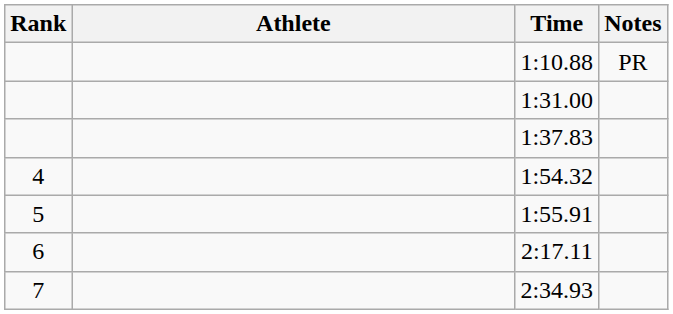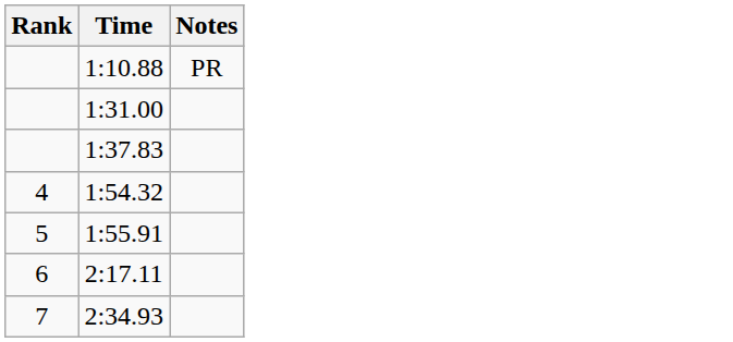 <table class="wikitable" style="text-align:center">
 <tr>
 <th>Rank</th>
-<th Style="width:18em">Athlete</th>
 <th>Time</th>
 <th>Notes</th>
 </tr>
 <tr>
 <td></td>
-<td style="text-align:left"></td>
 <td>1:10.88</td>
 <td>PR</td>
 </tr>
 <tr>
 <td></td>
-<td style="text-align:left"></td>
 <td>1:31.00</td>
 <td></td>
 </tr>
 <tr>
 <td></td>
-<td style="text-align:left"></td>
 <td>1:37.83</td>
 <td></td>
 </tr>
 <tr>
 <td>4</td>
-<td style="text-align:left"></td>
 <td>1:54.32</td>
 <td></td>
 </tr>
 <tr>
 <td>5</td>
-<td style="text-align:left"></td>
 <td>1:55.91</td>
 <td></td>
 </tr>
 <tr>
 <td>6</td>
-<td style="text-align:left"></td>
 <td>2:17.11</td>
 <td></td>
 </tr>
 <tr>
 <td>7</td>
-<td style="text-align:left"></td>
 <td>2:34.93</td>
 <td></td>
 </tr>
 </table>
